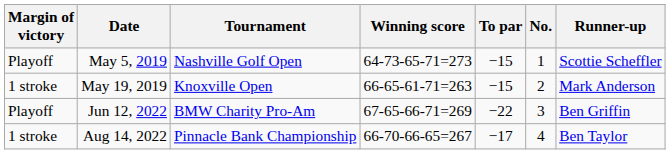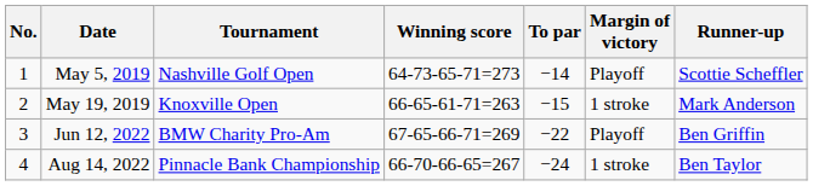 <table class="wikitable" style="font-size:95%;">
 <tr>
-<th>Margin of<br>victory</th>
+<th>No.</th>
 <th>Date</th>
 <th>Tournament</th>
 <th>Winning score</th>
 <th>To par</th>
-<th>No.</th>
+<th>Margin of<br>victory</th>
 <th>Runner-up</th>
 </tr>
 <tr>
-<td>Playoff</td>
+<td align=center>1</td>
 <td align=right>May 5, <a href='#'>2019</a></td>
 <td><a href='#'>Nashville Golf Open</a></td>
 <td>64-73-65-71=273</td>
-<td align=center>−15</td>
-<td align=center>1</td>
+<td align=center>−14</td>
+<td>Playoff</td>
 <td> <a href='#'>Scottie Scheffler</a></td>
 </tr>
 <tr>
-<td>1 stroke</td>
+<td align=center>2</td>
 <td align=right>May 19, 2019</td>
 <td><a href='#'>Knoxville Open</a></td>
 <td>66-65-61-71=263</td>
 <td align=center>−15</td>
-<td align=center>2</td>
+<td>1 stroke</td>
 <td> <a href='#'>Mark Anderson</a></td>
 </tr>
 <tr>
-<td>Playoff</td>
+<td align=center>3</td>
 <td align=right>Jun 12, <a href='#'>2022</a></td>
 <td><a href='#'>BMW Charity Pro-Am</a></td>
 <td>67-65-66-71=269</td>
 <td align=center>−22</td>
-<td align=center>3</td>
+<td>Playoff</td>
 <td> <a href='#'>Ben Griffin</a></td>
 </tr>
 <tr>
-<td>1 stroke</td>
+<td align=center>4</td>
 <td align=right>Aug 14, 2022</td>
 <td><a href='#'>Pinnacle Bank Championship</a></td>
 <td>66-70-66-65=267</td>
-<td align=center>−17</td>
-<td align=center>4</td>
+<td align=center>−24</td>
+<td>1 stroke</td>
 <td> <a href='#'>Ben Taylor</a></td>
 </tr>
 </table>
